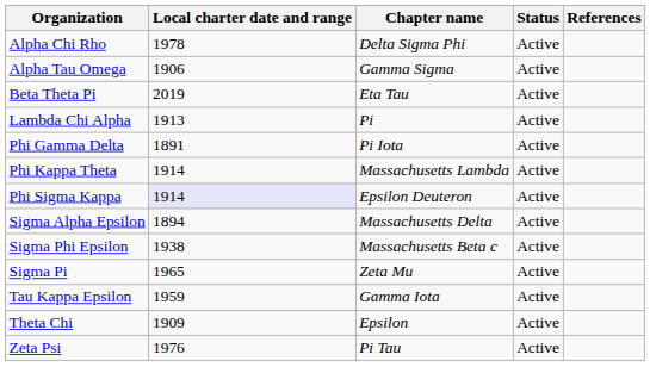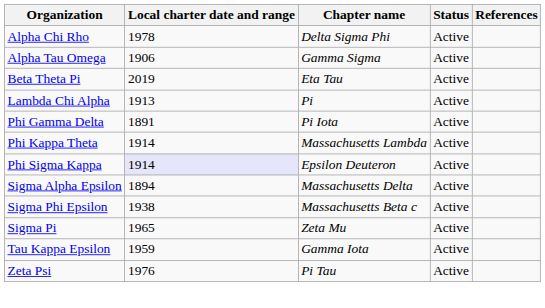 <table class="wikitable sortable">
 <tr>
 <th>Organization</th>
 <th>Local charter date and range</th>
 <th>Chapter name</th>
 <th>Status</th>
 <th>References</th>
 </tr>
 <tr>
 <td><a href='#'>Alpha Chi Rho</a></td>
 <td>1978</td>
 <td><em>Delta Sigma Phi</em></td>
 <td>Active</td>
 <td></td>
 </tr>
 <tr>
 <td><a href='#'>Alpha Tau Omega</a></td>
 <td>1906</td>
 <td><em>Gamma Sigma</em></td>
 <td>Active</td>
 <td></td>
 </tr>
 <tr>
 <td><a href='#'>Beta Theta Pi</a></td>
 <td>2019</td>
 <td><em>Eta Tau</em></td>
 <td>Active</td>
 <td></td>
 </tr>
 <tr>
 <td><a href='#'>Lambda Chi Alpha</a></td>
 <td>1913</td>
 <td><em>Pi</em></td>
 <td>Active</td>
 <td></td>
 </tr>
 <tr>
 <td><a href='#'>Phi Gamma Delta</a></td>
 <td>1891</td>
 <td><em>Pi Iota</em></td>
 <td>Active</td>
 <td></td>
 </tr>
 <tr>
 <td><a href='#'>Phi Kappa Theta</a></td>
 <td>1914</td>
 <td><em>Massachusetts Lambda</em></td>
 <td>Active</td>
 <td></td>
 </tr>
 <tr>
 <td><a href='#'>Phi Sigma Kappa</a></td>
 <td style="background: lavender;">1914</td>
 <td><em>Epsilon Deuteron</em></td>
 <td>Active</td>
 <td></td>
 </tr>
 <tr>
 <td><a href='#'>Sigma Alpha Epsilon</a></td>
 <td>1894</td>
 <td><em>Massachusetts Delta</em></td>
 <td>Active</td>
 <td></td>
 </tr>
 <tr>
 <td><a href='#'>Sigma Phi Epsilon</a></td>
 <td>1938</td>
 <td><em>Massachusetts Beta c</em></td>
 <td>Active</td>
 <td></td>
 </tr>
 <tr>
 <td><a href='#'>Sigma Pi</a></td>
 <td>1965</td>
 <td><em>Zeta Mu</em></td>
 <td>Active</td>
 <td></td>
 </tr>
 <tr>
 <td><a href='#'>Tau Kappa Epsilon</a></td>
 <td>1959</td>
 <td><em>Gamma Iota</em></td>
 <td>Active</td>
 <td></td>
 </tr>
 <tr>
-<td><a href='#'>Theta Chi</a></td>
-<td>1909</td>
-<td><em>Epsilon</em></td>
-<td>Active</td>
-<td></td>
-</tr>
-<tr>
 <td><a href='#'>Zeta Psi</a></td>
 <td>1976</td>
 <td><em>Pi Tau</em></td>
 <td>Active</td>
 <td></td>
 </tr>
 </table>
